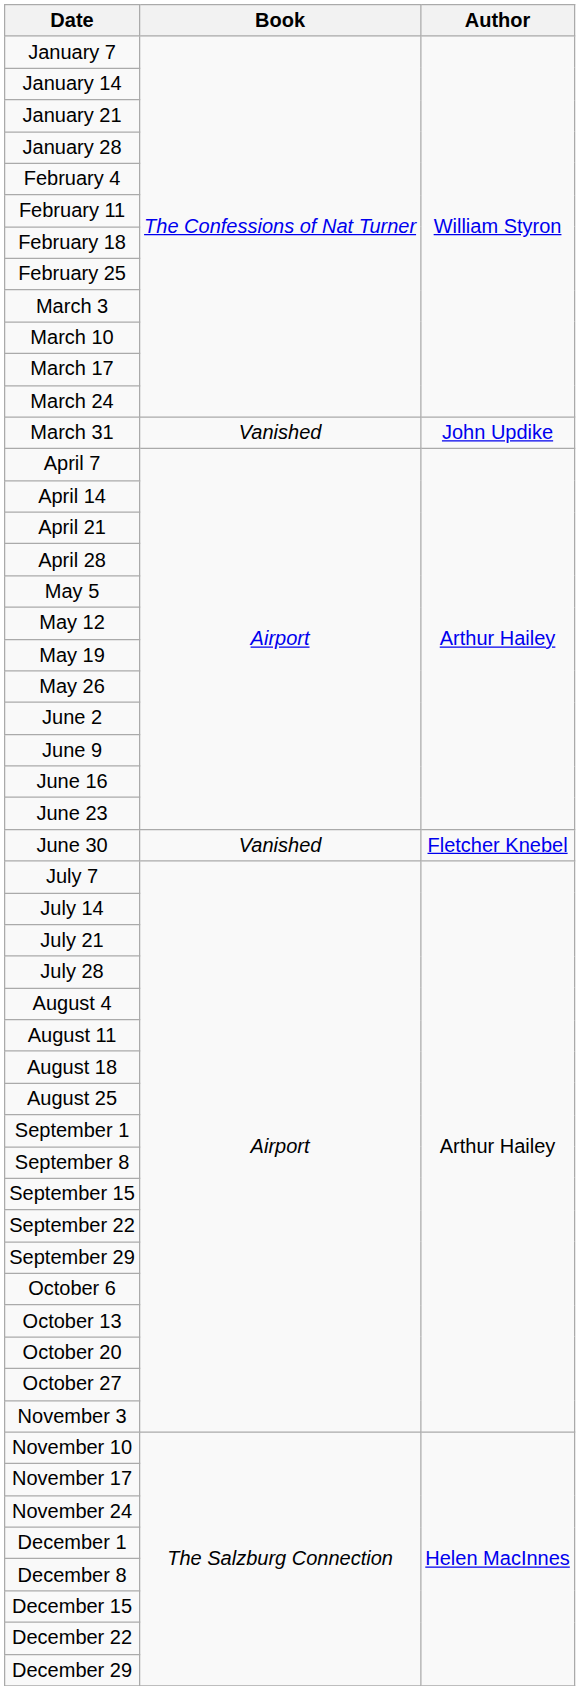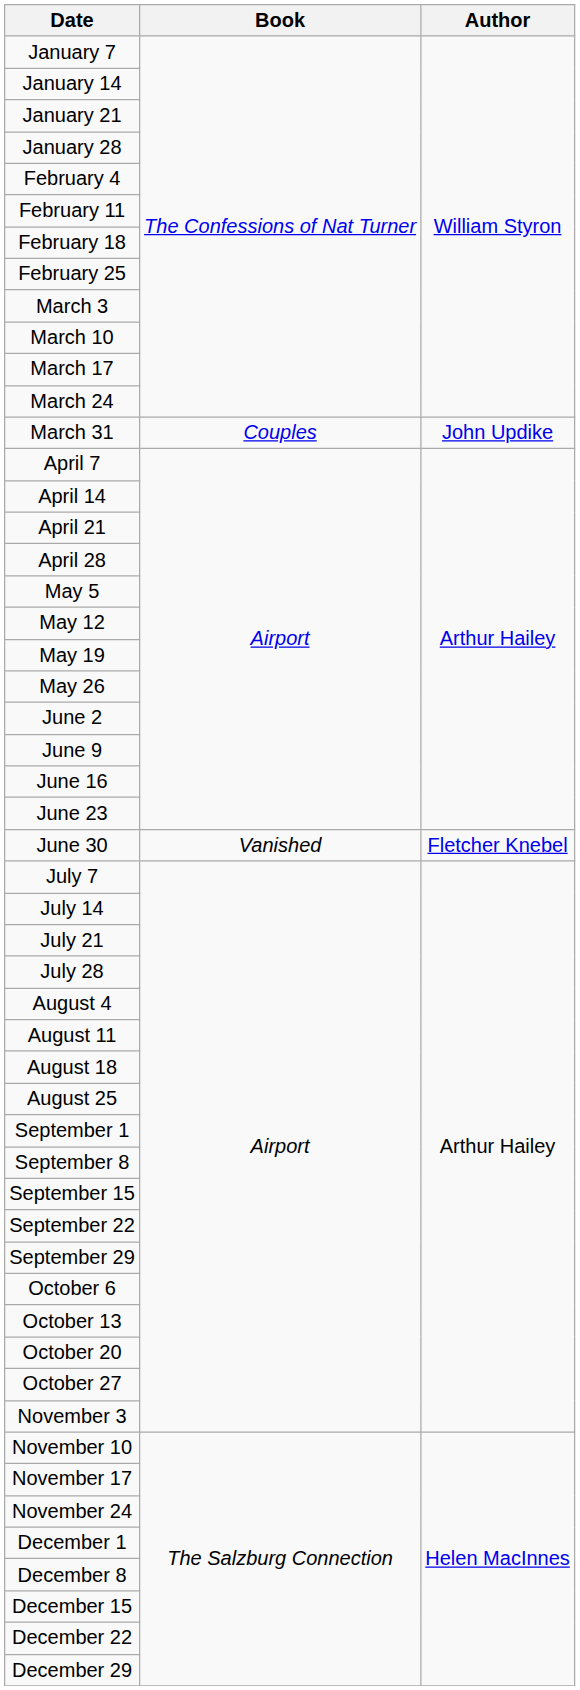 <table class="wikitable sortable" style="text-align: center">
 <tr>
 <th>Date</th>
 <th>Book</th>
 <th>Author</th>
 </tr>
 <tr>
 <td>January 7</td>
 <td rowspan=12><em><a href='#'>The Confessions of Nat Turner</a></em></td>
 <td rowspan=12><a href='#'>William Styron</a></td>
 </tr>
 <tr>
 <td>January 14</td>
 </tr>
 <tr>
 <td>January 21</td>
 </tr>
 <tr>
 <td>January 28</td>
 </tr>
 <tr>
 <td>February 4</td>
 </tr>
 <tr>
 <td>February 11</td>
 </tr>
 <tr>
 <td>February 18</td>
 </tr>
 <tr>
 <td>February 25</td>
 </tr>
 <tr>
 <td>March 3</td>
 </tr>
 <tr>
 <td>March 10</td>
 </tr>
 <tr>
 <td>March 17</td>
 </tr>
 <tr>
 <td>March 24</td>
 </tr>
 <tr>
 <td>March 31</td>
-<td><em>Vanished</em></td>
+<td><em><a href='#'>Couples</a></em></td>
 <td><a href='#'>John Updike</a></td>
 </tr>
 <tr>
 <td>April 7</td>
 <td rowspan=12><em><a href='#'>Airport</a></em></td>
 <td rowspan=12><a href='#'>Arthur Hailey</a></td>
 </tr>
 <tr>
 <td>April 14</td>
 </tr>
 <tr>
 <td>April 21</td>
 </tr>
 <tr>
 <td>April 28</td>
 </tr>
 <tr>
 <td>May 5</td>
 </tr>
 <tr>
 <td>May 12</td>
 </tr>
 <tr>
 <td>May 19</td>
 </tr>
 <tr>
 <td>May 26</td>
 </tr>
 <tr>
 <td>June 2</td>
 </tr>
 <tr>
 <td>June 9</td>
 </tr>
 <tr>
 <td>June 16</td>
 </tr>
 <tr>
 <td>June 23</td>
 </tr>
 <tr>
 <td>June 30</td>
 <td><em>Vanished</em></td>
 <td><a href='#'>Fletcher Knebel</a></td>
 </tr>
 <tr>
 <td>July 7</td>
 <td rowspan=18><em>Airport</em></td>
 <td rowspan=18>Arthur Hailey</td>
 </tr>
 <tr>
 <td>July 14</td>
 </tr>
 <tr>
 <td>July 21</td>
 </tr>
 <tr>
 <td>July 28</td>
 </tr>
 <tr>
 <td>August 4</td>
 </tr>
 <tr>
 <td>August 11</td>
 </tr>
 <tr>
 <td>August 18</td>
 </tr>
 <tr>
 <td>August 25</td>
 </tr>
 <tr>
 <td>September 1</td>
 </tr>
 <tr>
 <td>September 8</td>
 </tr>
 <tr>
 <td>September 15</td>
 </tr>
 <tr>
 <td>September 22</td>
 </tr>
 <tr>
 <td>September 29</td>
 </tr>
 <tr>
 <td>October 6</td>
 </tr>
 <tr>
 <td>October 13</td>
 </tr>
 <tr>
 <td>October 20</td>
 </tr>
 <tr>
 <td>October 27</td>
 </tr>
 <tr>
 <td>November 3</td>
 </tr>
 <tr>
 <td>November 10</td>
 <td rowspan=8><em>The Salzburg Connection</em></td>
 <td rowspan=8><a href='#'>Helen MacInnes</a></td>
 </tr>
 <tr>
 <td>November 17</td>
 </tr>
 <tr>
 <td>November 24</td>
 </tr>
 <tr>
 <td>December 1</td>
 </tr>
 <tr>
 <td>December 8</td>
 </tr>
 <tr>
 <td>December 15</td>
 </tr>
 <tr>
 <td>December 22</td>
 </tr>
 <tr>
 <td>December 29</td>
 </tr>
 </table>
